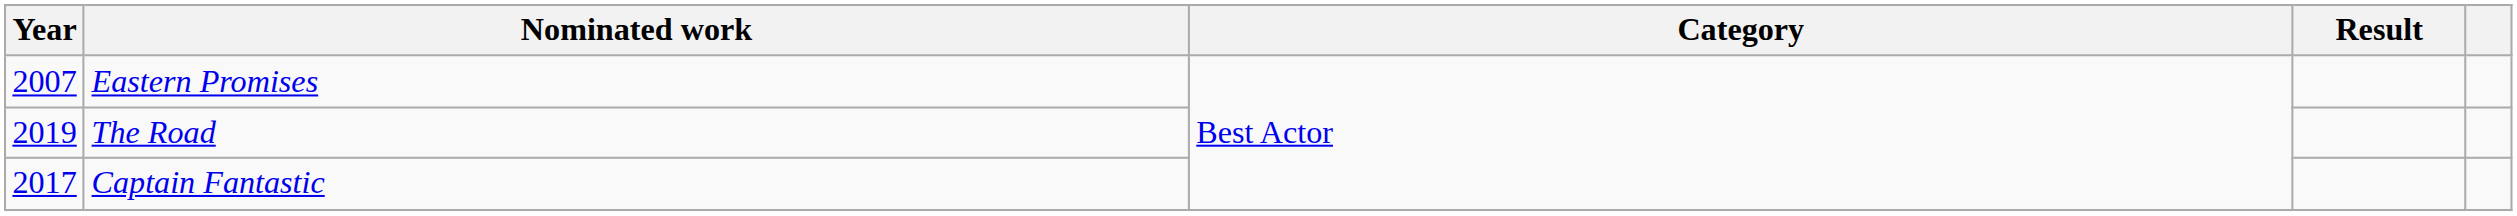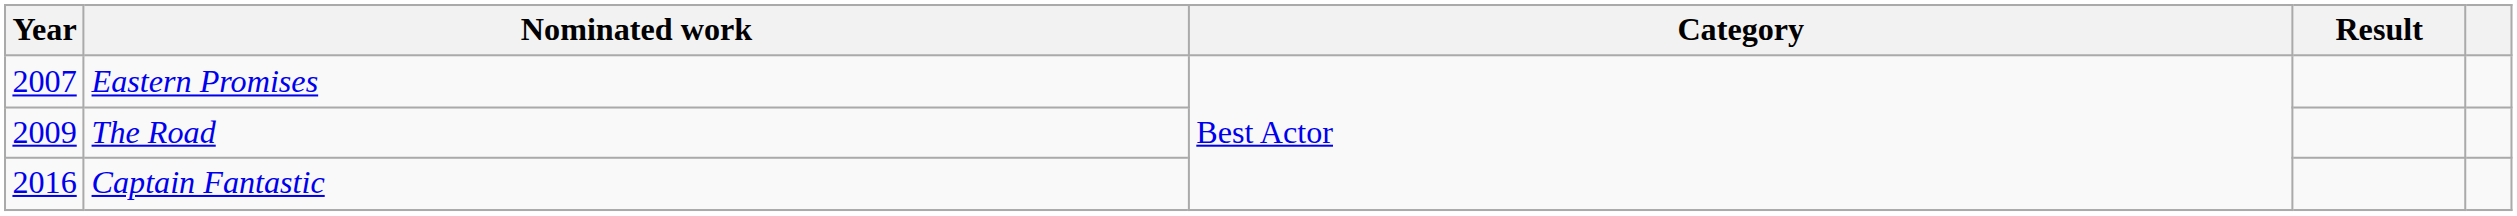 <table class="wikitable sortable">
 <tr>
 <th scope="col" style="width:1em;">Year</th>
 <th scope="col" style="width:35em;">Nominated work</th>
 <th scope="col" style="width:35em;">Category</th>
 <th scope="col" style="width:5em;">Result</th>
 <th scope="col" style="width:1em;" class="unsortable"></th>
 </tr>
 <tr>
 <td><a href='#'>2007</a></td>
 <td><em><a href='#'>Eastern Promises</a></em></td>
 <td rowspan="3"><a href='#'>Best Actor</a></td>
 <td></td>
 <td style="text-align:center;"></td>
 </tr>
 <tr>
-<td><a href='#'>2019</a></td>
+<td><a href='#'>2009</a></td>
 <td><em><a href='#'>The Road</a></em></td>
 <td></td>
 <td style="text-align:center;"></td>
 </tr>
 <tr>
-<td><a href='#'>2017</a></td>
+<td><a href='#'>2016</a></td>
 <td><em><a href='#'>Captain Fantastic</a></em></td>
 <td></td>
 <td style="text-align:center;"></td>
 </tr>
 </table>
